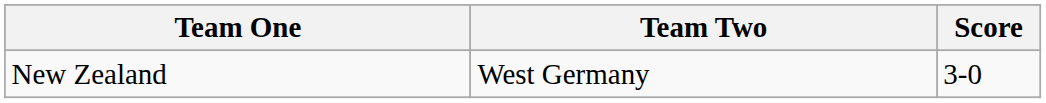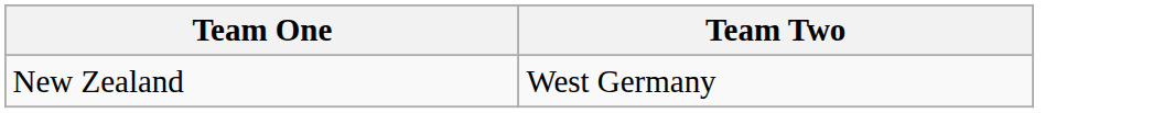 <table class="wikitable">
 <tr>
 <th width=250>Team One</th>
 <th width=250>Team Two</th>
-<th width=50>Score</th>
 </tr>
 <tr>
 <td> New Zealand</td>
 <td> West Germany</td>
-<td>3-0</td>
 </tr>
 </table>
